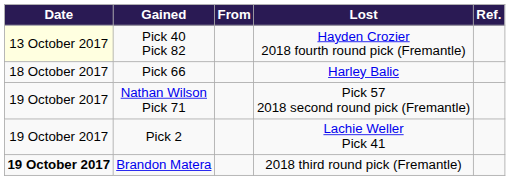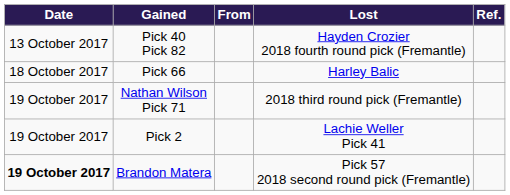 <table class="wikitable" style="text-align:center;">
 <tr>
 <td style="background:#2A1A54; color: white;"><strong>Date</strong></td>
 <td style="background:#2A1A54; color: white;"><strong>Gained</strong></td>
 <td style="background:#2A1A54; color: white;"><strong>From</strong></td>
 <td style="background:#2A1A54; color: white;"><strong>Lost</strong></td>
 <td style="background:#2A1A54; color: white;"><strong>Ref.</strong></td>
 </tr>
 <tr>
-<td style="background: lightyellow;">13 October 2017</td>
+<td>13 October 2017</td>
 <td>Pick 40<br>Pick 82</td>
 <td></td>
 <td><a href='#'>Hayden Crozier</a><br>2018 fourth round pick (Fremantle)</td>
 <td></td>
 </tr>
 <tr>
 <td>18 October 2017</td>
 <td>Pick 66</td>
 <td></td>
 <td><a href='#'>Harley Balic</a></td>
 <td></td>
 </tr>
 <tr>
 <td>19 October 2017</td>
 <td><a href='#'>Nathan Wilson</a><br>Pick 71</td>
 <td></td>
-<td>Pick 57<br>2018 second round pick (Fremantle)</td>
+<td>2018 third round pick (Fremantle)</td>
 <td></td>
 </tr>
 <tr>
 <td>19 October 2017</td>
 <td>Pick 2</td>
 <td></td>
 <td><a href='#'>Lachie Weller</a><br>Pick 41</td>
 <td></td>
 </tr>
 <tr>
 <td><strong>19 October 2017</strong></td>
 <td><a href='#'>Brandon Matera</a></td>
 <td></td>
-<td>2018 third round pick (Fremantle)</td>
+<td>Pick 57<br>2018 second round pick (Fremantle)</td>
 <td></td>
 </tr>
 </table>
